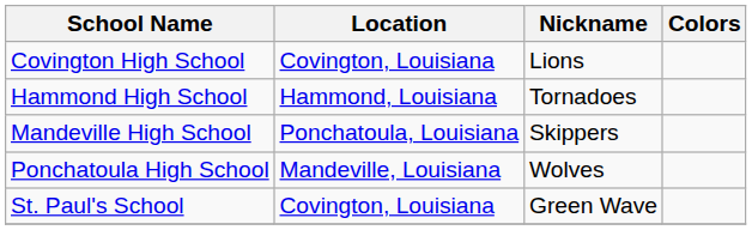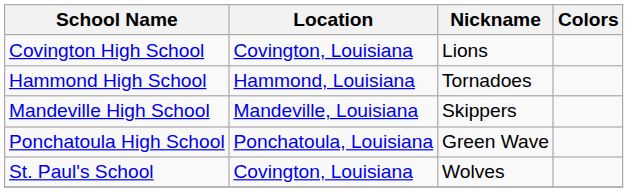 <table class="wikitable">
 <tr>
 <th>School Name</th>
 <th>Location</th>
 <th>Nickname</th>
 <th>Colors</th>
 </tr>
 <tr>
 <td><a href='#'>Covington High School</a></td>
 <td><a href='#'>Covington, Louisiana</a></td>
 <td>Lions</td>
 <td> </td>
 </tr>
 <tr>
 <td><a href='#'>Hammond High School</a></td>
 <td><a href='#'>Hammond, Louisiana</a></td>
 <td>Tornadoes</td>
 <td> </td>
 </tr>
 <tr>
 <td><a href='#'>Mandeville High School</a></td>
-<td><a href='#'>Ponchatoula, Louisiana</a></td>
+<td><a href='#'>Mandeville, Louisiana</a></td>
 <td>Skippers</td>
 <td> </td>
 </tr>
 <tr>
 <td><a href='#'>Ponchatoula High School</a></td>
-<td><a href='#'>Mandeville, Louisiana</a></td>
-<td>Wolves</td>
+<td><a href='#'>Ponchatoula, Louisiana</a></td>
+<td>Green Wave</td>
 <td> </td>
 </tr>
 <tr>
 <td><a href='#'>St. Paul's School</a></td>
 <td><a href='#'>Covington, Louisiana</a></td>
-<td>Green Wave</td>
+<td>Wolves</td>
 <td> </td>
 </tr>
 <tr>
 </tr>
 </table>
